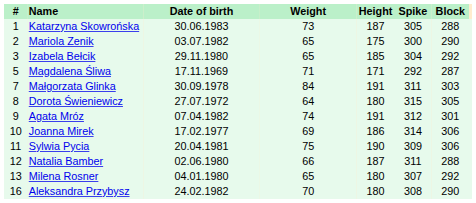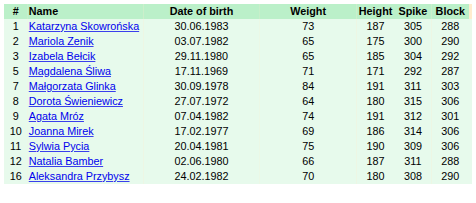 <table border=0 cellpadding=2 cellspacing=0  |- bgcolor=#FFECCE style="text-align:center; font-size:90%;" width=100%>
 <tr bgcolor=#BBF0C9>
 <th width=5%>#</th>
 <th width=25% align=left>Name</th>
 <th width=25%>Date of birth</th>
 <th width=21%>Weight</th>
 <th width=8%>Height</th>
 <th width=8%>Spike</th>
 <th width=8%>Block</th>
 </tr>
 <tr bgcolor=#E7FAEC>
 <td>1</td>
 <td align=left><a href='#'>Katarzyna Skowrońska</a></td>
 <td>30.06.1983</td>
 <td>73</td>
 <td>187</td>
 <td>305</td>
 <td>288</td>
 <td></td>
 </tr>
 <tr bgcolor=#E7FAEC>
 <td>2</td>
 <td align=left><a href='#'>Mariola Zenik</a></td>
 <td>03.07.1982</td>
 <td>65</td>
 <td>175</td>
 <td>300</td>
 <td>290</td>
 <td></td>
 </tr>
 <tr bgcolor=#E7FAEC>
 <td>3</td>
 <td align=left><a href='#'>Izabela Bełcik</a></td>
 <td>29.11.1980</td>
 <td>65</td>
 <td>185</td>
 <td>304</td>
 <td>292</td>
 <td></td>
 </tr>
 <tr bgcolor=#E7FAEC>
 <td>5</td>
 <td align=left><a href='#'>Magdalena Śliwa</a></td>
 <td>17.11.1969</td>
 <td>71</td>
 <td>171</td>
 <td>292</td>
 <td>287</td>
 <td></td>
 </tr>
 <tr bgcolor=#E7FAEC>
 <td>7</td>
 <td align=left><a href='#'>Małgorzata Glinka</a></td>
 <td>30.09.1978</td>
 <td>84</td>
 <td>191</td>
 <td>311</td>
 <td>303</td>
 <td></td>
 </tr>
 <tr bgcolor=#E7FAEC>
 <td>8</td>
 <td align=left><a href='#'>Dorota Świeniewicz</a></td>
 <td>27.07.1972</td>
 <td>64</td>
 <td>180</td>
 <td>315</td>
-<td>305</td>
+<td>306</td>
 <td></td>
 </tr>
 <tr bgcolor=#E7FAEC>
 <td>9</td>
 <td align=left><a href='#'>Agata Mróz</a></td>
 <td>07.04.1982</td>
 <td>74</td>
 <td>191</td>
 <td>312</td>
 <td>301</td>
 <td></td>
 </tr>
 <tr bgcolor=#E7FAEC>
 <td>10</td>
 <td align=left><a href='#'>Joanna Mirek</a></td>
 <td>17.02.1977</td>
 <td>69</td>
 <td>186</td>
 <td>314</td>
 <td>306</td>
 <td></td>
 </tr>
 <tr bgcolor=#E7FAEC>
 <td>11</td>
 <td align=left><a href='#'>Sylwia Pycia</a></td>
 <td>20.04.1981</td>
 <td>75</td>
 <td>190</td>
 <td>309</td>
 <td>306</td>
 <td></td>
 </tr>
 <tr bgcolor=#E7FAEC>
 <td>12</td>
 <td align=left><a href='#'>Natalia Bamber</a></td>
 <td>02.06.1980</td>
 <td>66</td>
 <td>187</td>
 <td>311</td>
 <td>288</td>
 <td></td>
 </tr>
 <tr bgcolor=#E7FAEC>
-<td>13</td>
-<td align=left><a href='#'>Milena Rosner</a></td>
-<td>04.01.1980</td>
-<td>65</td>
-<td>180</td>
-<td>307</td>
-<td>292</td>
-<td></td>
-</tr>
-<tr bgcolor=#E7FAEC>
 <td>16</td>
 <td align=left><a href='#'>Aleksandra Przybysz</a></td>
 <td>24.02.1982</td>
 <td>70</td>
 <td>180</td>
 <td>308</td>
 <td>290</td>
 <td></td>
 </tr>
 </table>
